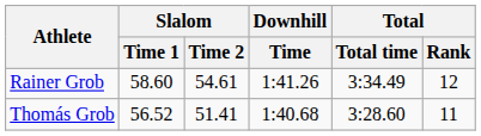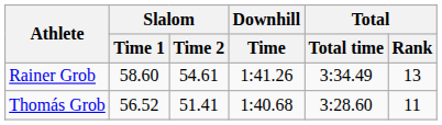 <table class="wikitable" style="font-size:90%">
 <tr>
 <th rowspan="2">Athlete</th>
 <th colspan="2">Slalom</th>
 <th>Downhill</th>
 <th colspan="2">Total</th>
 </tr>
 <tr>
 <th>Time 1</th>
 <th>Time 2</th>
 <th>Time</th>
 <th>Total time</th>
 <th>Rank</th>
 </tr>
 <tr>
 <td><a href='#'>Rainer Grob</a></td>
 <td align="center">58.60</td>
 <td align="center">54.61</td>
 <td align="center">1:41.26</td>
 <td align="center">3:34.49</td>
-<td align="center">12</td>
+<td align="center">13</td>
 </tr>
 <tr>
 <td><a href='#'>Thomás Grob</a></td>
 <td align="center">56.52</td>
 <td align="center">51.41</td>
 <td align="center">1:40.68</td>
 <td align="center">3:28.60</td>
 <td align="center">11</td>
 </tr>
 </table>
